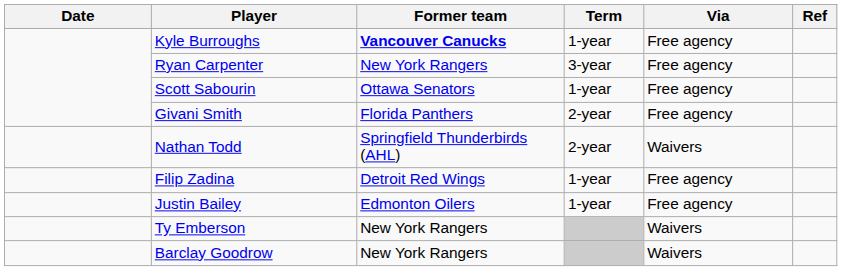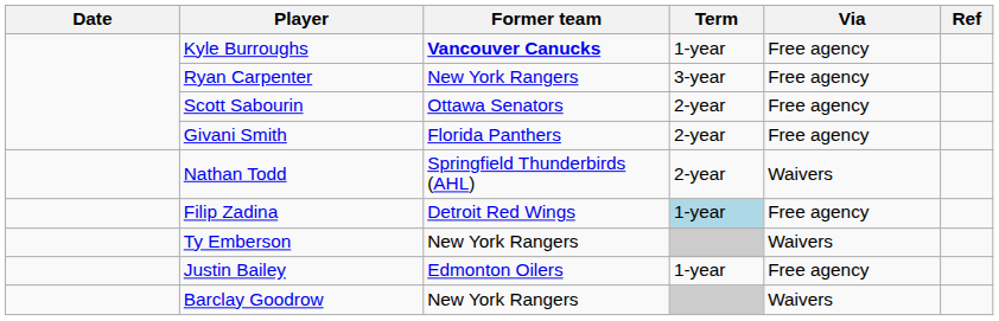 <table class="wikitable">
 <tr style="background:#ddd; text-align:center;">
 <th style="width: 10em;">Date</th>
 <th style="width: 14em;">Player</th>
 <th style="width: 14em;">Former team</th>
 <th style="width: 5em;">Term</th>
 <th style="width: 10em;">Via</th>
 <th style="width: 2.5em;">Ref</th>
 </tr>
 <tr>
 <td rowspan=4></td>
 <td><a href='#'>Kyle Burroughs</a></td>
 <td><strong><a href='#'>Vancouver Canucks</a></strong></td>
 <td>1-year</td>
 <td>Free agency</td>
 <td></td>
 </tr>
 <tr>
 <td><a href='#'>Ryan Carpenter</a></td>
 <td><a href='#'>New York Rangers</a></td>
 <td>3-year</td>
 <td>Free agency</td>
 <td></td>
 </tr>
 <tr>
 <td><a href='#'>Scott Sabourin</a></td>
 <td><a href='#'>Ottawa Senators</a></td>
-<td>1-year</td>
+<td>2-year</td>
 <td>Free agency</td>
 <td></td>
 </tr>
 <tr>
 <td><a href='#'>Givani Smith</a></td>
 <td><a href='#'>Florida Panthers</a></td>
 <td>2-year</td>
 <td>Free agency</td>
 <td></td>
 </tr>
 <tr>
 <td></td>
 <td><a href='#'>Nathan Todd</a></td>
 <td><a href='#'>Springfield Thunderbirds</a> (<a href='#'>AHL</a>)</td>
 <td>2-year</td>
 <td>Waivers</td>
 <td></td>
 </tr>
 <tr>
 <td></td>
 <td><a href='#'>Filip Zadina</a></td>
 <td><a href='#'>Detroit Red Wings</a></td>
-<td>1-year</td>
-<td>Free agency</td>
-<td></td>
-</tr>
-<tr>
-<td></td>
-<td><a href='#'>Justin Bailey</a></td>
-<td><a href='#'>Edmonton Oilers</a></td>
-<td>1-year</td>
+<td style="background: lightblue;">1-year</td>
 <td>Free agency</td>
 <td></td>
 </tr>
 <tr>
 <td></td>
 <td><a href='#'>Ty Emberson</a></td>
 <td>New York Rangers</td>
 <td style="background:#ccc;"></td>
 <td>Waivers</td>
 <td></td>
 </tr>
 <tr>
 <td></td>
+<td><a href='#'>Justin Bailey</a></td>
+<td><a href='#'>Edmonton Oilers</a></td>
+<td>1-year</td>
+<td>Free agency</td>
+<td></td>
+</tr>
+<tr>
+<td></td>
 <td><a href='#'>Barclay Goodrow </a></td>
 <td>New York Rangers</td>
 <td style="background:#ccc;"></td>
 <td>Waivers</td>
 <td></td>
 </tr>
 </table>
